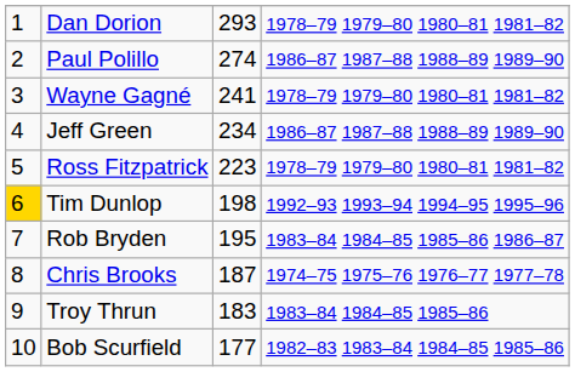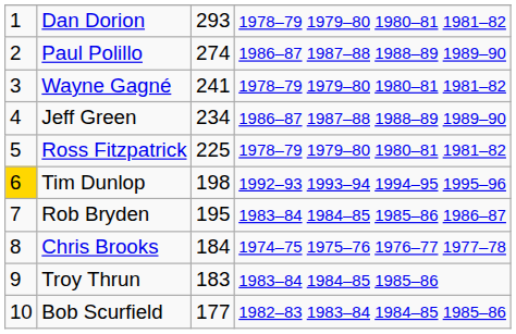 <table class="wikitable">
 <tr>
 </tr>
 <tr>
 <td>1</td>
 <td><a href='#'>Dan Dorion</a></td>
 <td>293</td>
 <td style="font-size:80%;"><a href='#'>1978–79</a> <a href='#'>1979–80</a> <a href='#'>1980–81</a> <a href='#'>1981–82</a></td>
 </tr>
 <tr>
 <td>2</td>
 <td><a href='#'>Paul Polillo</a></td>
 <td>274</td>
 <td style="font-size:80%;"><a href='#'>1986–87</a> <a href='#'>1987–88</a> <a href='#'>1988–89</a> <a href='#'>1989–90</a></td>
 </tr>
 <tr>
 <td>3</td>
 <td><a href='#'>Wayne Gagné</a></td>
 <td>241</td>
 <td style="font-size:80%;"><a href='#'>1978–79</a> <a href='#'>1979–80</a> <a href='#'>1980–81</a> <a href='#'>1981–82</a></td>
 </tr>
 <tr>
 <td>4</td>
 <td>Jeff Green</td>
 <td>234</td>
 <td style="font-size:80%;"><a href='#'>1986–87</a> <a href='#'>1987–88</a> <a href='#'>1988–89</a> <a href='#'>1989–90</a></td>
 </tr>
 <tr>
 <td>5</td>
 <td><a href='#'>Ross Fitzpatrick</a></td>
-<td>223</td>
+<td>225</td>
 <td style="font-size:80%;"><a href='#'>1978–79</a> <a href='#'>1979–80</a> <a href='#'>1980–81</a> <a href='#'>1981–82</a></td>
 </tr>
 <tr>
 <td style="background: gold;">6</td>
 <td>Tim Dunlop</td>
 <td>198</td>
 <td style="font-size:80%;"><a href='#'>1992–93</a> <a href='#'>1993–94</a> <a href='#'>1994–95</a> <a href='#'>1995–96</a></td>
 </tr>
 <tr>
 <td>7</td>
 <td>Rob Bryden</td>
 <td>195</td>
 <td style="font-size:80%;"><a href='#'>1983–84</a> <a href='#'>1984–85</a> <a href='#'>1985–86</a> <a href='#'>1986–87</a></td>
 </tr>
 <tr>
 <td>8</td>
 <td><a href='#'>Chris Brooks</a></td>
-<td>187</td>
+<td>184</td>
 <td style="font-size:80%;"><a href='#'>1974–75</a> <a href='#'>1975–76</a> <a href='#'>1976–77</a> <a href='#'>1977–78</a></td>
 </tr>
 <tr>
 <td>9</td>
 <td>Troy Thrun</td>
 <td>183</td>
 <td style="font-size:80%;"><a href='#'>1983–84</a> <a href='#'>1984–85</a> <a href='#'>1985–86</a></td>
 </tr>
 <tr>
 <td>10</td>
 <td>Bob Scurfield</td>
 <td>177</td>
 <td style="font-size:80%;"><a href='#'>1982–83</a> <a href='#'>1983–84</a> <a href='#'>1984–85</a> <a href='#'>1985–86</a></td>
 </tr>
 </table>
